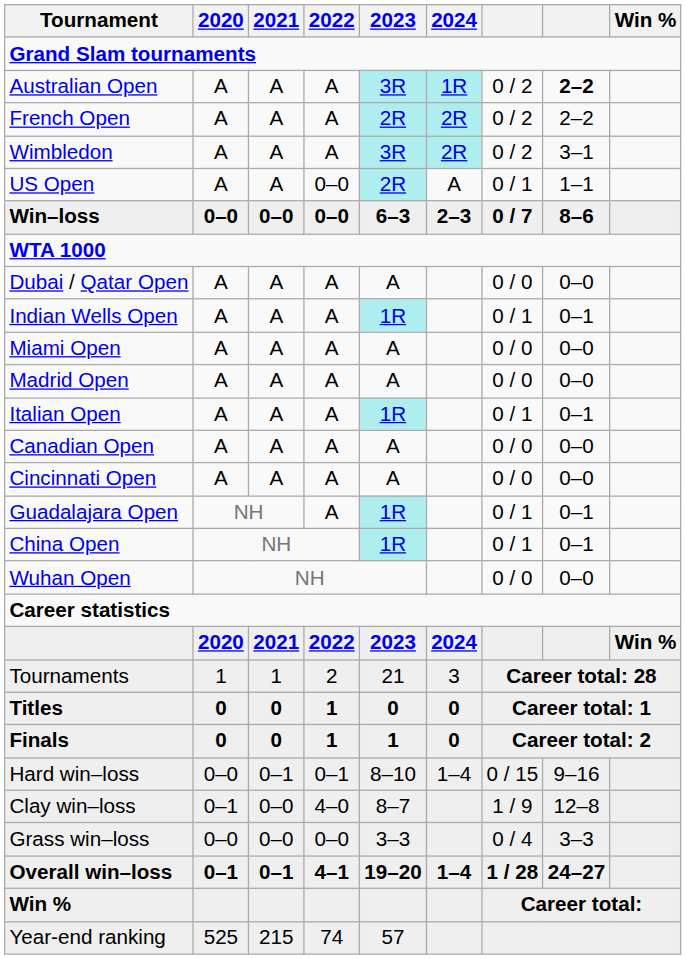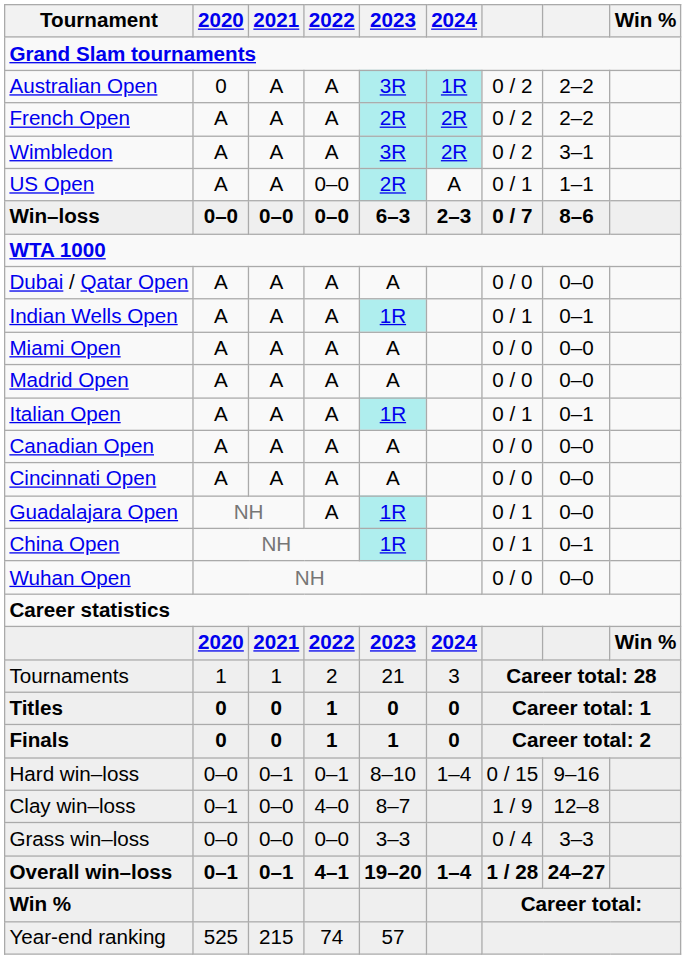 <table class="wikitable" style="text-align:center">
 <tr>
 <th>Tournament</th>
 <th><a href='#'>2020</a></th>
 <th><a href='#'>2021</a></th>
 <th><a href='#'>2022</a></th>
 <th><a href='#'>2023</a></th>
 <th><a href='#'>2024</a></th>
 <th></th>
 <th></th>
 <th>Win %</th>
 </tr>
 <tr>
 <td colspan="9" style="text-align:left"><strong><a href='#'>Grand Slam tournaments</a></strong></td>
 </tr>
 <tr>
 <td style=text-align:left><a href='#'>Australian Open</a></td>
-<td>A</td>
+<td>0</td>
 <td>A</td>
 <td>A</td>
 <td bgcolor=afeeee><a href='#'>3R</a></td>
 <td bgcolor=afeeee><a href='#'>1R</a></td>
 <td>0 / 2</td>
-<td><strong>2–2</strong></td>
+<td>2–2</td>
 <td></td>
 </tr>
 <tr>
 <td style=text-align:left><a href='#'>French Open</a></td>
 <td>A</td>
 <td>A</td>
 <td>A</td>
 <td bgcolor=afeeee><a href='#'>2R</a></td>
 <td bgcolor=afeeee><a href='#'>2R</a></td>
 <td>0 / 2</td>
 <td>2–2</td>
 <td></td>
 </tr>
 <tr>
 <td align="left"><a href='#'>Wimbledon</a></td>
 <td>A</td>
 <td>A</td>
 <td>A</td>
 <td bgcolor=afeeee><a href='#'>3R</a></td>
 <td bgcolor=afeeee><a href='#'>2R</a></td>
 <td>0 / 2</td>
 <td>3–1</td>
 <td></td>
 </tr>
 <tr>
 <td align="left"><a href='#'>US Open</a></td>
 <td>A</td>
 <td>A</td>
 <td>0–0</td>
 <td bgcolor=afeeee><a href='#'>2R</a></td>
 <td>A</td>
 <td>0 / 1</td>
 <td>1–1</td>
 <td></td>
 </tr>
 <tr style="background:#efefef;font-weight:bold">
 <td align="left">Win–loss</td>
 <td>0–0</td>
 <td>0–0</td>
 <td>0–0</td>
 <td>6–3</td>
 <td>2–3</td>
 <td>0 / 7</td>
 <td>8–6</td>
 <td></td>
 </tr>
 <tr>
 <td colspan="9" align="left"><strong><a href='#'>WTA 1000</a></strong></td>
 </tr>
 <tr>
 <td align="left"><a href='#'>Dubai</a> / <a href='#'>Qatar Open</a></td>
 <td>A</td>
 <td>A</td>
 <td>A</td>
 <td>A</td>
 <td></td>
 <td>0 / 0</td>
 <td>0–0</td>
 <td></td>
 </tr>
 <tr>
 <td align="left"><a href='#'>Indian Wells Open</a></td>
 <td>A</td>
 <td>A</td>
 <td>A</td>
 <td bgcolor=afeeee><a href='#'>1R</a></td>
 <td></td>
 <td>0 / 1</td>
 <td>0–1</td>
 <td></td>
 </tr>
 <tr>
 <td align="left"><a href='#'>Miami Open</a></td>
 <td>A</td>
 <td>A</td>
 <td>A</td>
 <td>A</td>
 <td></td>
 <td>0 / 0</td>
 <td>0–0</td>
 <td></td>
 </tr>
 <tr>
 <td align="left"><a href='#'>Madrid Open</a></td>
 <td>A</td>
 <td>A</td>
 <td>A</td>
 <td>A</td>
 <td></td>
 <td>0 / 0</td>
 <td>0–0</td>
 <td></td>
 </tr>
 <tr>
 <td align="left"><a href='#'>Italian Open</a></td>
 <td>A</td>
 <td>A</td>
 <td>A</td>
 <td bgcolor=afeeee><a href='#'>1R</a></td>
 <td></td>
 <td>0 / 1</td>
 <td>0–1</td>
 <td></td>
 </tr>
 <tr>
 <td align="left"><a href='#'>Canadian Open</a></td>
 <td>A</td>
 <td>A</td>
 <td>A</td>
 <td>A</td>
 <td></td>
 <td>0 / 0</td>
 <td>0–0</td>
 <td></td>
 </tr>
 <tr>
 <td align="left"><a href='#'>Cincinnati Open</a></td>
 <td>A</td>
 <td>A</td>
 <td>A</td>
 <td>A</td>
 <td></td>
 <td>0 / 0</td>
 <td>0–0</td>
 <td></td>
 </tr>
 <tr>
 <td align="left"><a href='#'>Guadalajara Open</a></td>
 <td colspan="2" style=color:#767676>NH</td>
 <td>A</td>
 <td bgcolor=afeeee><a href='#'>1R</a></td>
 <td></td>
 <td>0 / 1</td>
-<td>0–1</td>
+<td>0–0</td>
 <td></td>
 </tr>
 <tr>
 <td align="left"><a href='#'>China Open</a></td>
 <td colspan="3" style="color:#767676">NH</td>
 <td bgcolor="afeeee"><a href='#'>1R</a></td>
 <td></td>
 <td>0 / 1</td>
 <td>0–1</td>
 <td></td>
 </tr>
 <tr>
 <td align="left"><a href='#'>Wuhan Open</a></td>
 <td colspan="4" style="color:#767676">NH</td>
 <td></td>
 <td>0 / 0</td>
 <td>0–0</td>
 <td></td>
 </tr>
 <tr>
 <td colspan="9" align="left"><strong>Career statistics</strong></td>
 </tr>
 <tr style="background:#efefef;font-weight:bold">
 <td align="left"></td>
 <td><a href='#'>2020</a></td>
 <td><a href='#'>2021</a></td>
 <td><a href='#'>2022</a></td>
 <td><a href='#'>2023</a></td>
 <td><a href='#'>2024</a></td>
 <td></td>
 <td></td>
 <td>Win %</td>
 </tr>
 <tr bgcolor=efefef>
 <td align="left">Tournaments</td>
 <td>1</td>
 <td>1</td>
 <td>2</td>
 <td>21</td>
 <td>3</td>
 <td colspan="3"><strong>Career total: 28</strong></td>
 </tr>
 <tr style="background:#efefef;font-weight:bold">
 <td align="left">Titles</td>
 <td>0</td>
 <td>0</td>
 <td>1</td>
 <td>0</td>
 <td>0</td>
 <td colspan="3">Career total: 1</td>
 </tr>
 <tr style="background:#efefef;font-weight:bold">
 <td align="left">Finals</td>
 <td>0</td>
 <td>0</td>
 <td>1</td>
 <td>1</td>
 <td>0</td>
 <td colspan="3">Career total: 2</td>
 </tr>
 <tr bgcolor=efefef>
 <td align="left">Hard win–loss</td>
 <td>0–0</td>
 <td>0–1</td>
 <td>0–1</td>
 <td>8–10</td>
 <td>1–4</td>
 <td>0 / 15</td>
 <td>9–16</td>
 <td></td>
 </tr>
 <tr bgcolor=efefef>
 <td align="left">Clay win–loss</td>
 <td>0–1</td>
 <td>0–0</td>
 <td>4–0</td>
 <td>8–7</td>
 <td></td>
 <td>1 / 9</td>
 <td>12–8</td>
 <td></td>
 </tr>
 <tr bgcolor=efefef>
 <td align="left">Grass win–loss</td>
 <td>0–0</td>
 <td>0–0</td>
 <td>0–0</td>
 <td>3–3</td>
 <td></td>
 <td>0 / 4</td>
 <td>3–3</td>
 <td></td>
 </tr>
 <tr style="background:#efefef;font-weight:bold">
 <td align="left">Overall win–loss</td>
 <td>0–1</td>
 <td>0–1</td>
 <td>4–1</td>
 <td>19–20</td>
 <td>1–4</td>
 <td>1 / 28</td>
 <td>24–27</td>
 <td></td>
 </tr>
 <tr style="background:#efefef;font-weight:bold">
 <td align="left">Win %</td>
 <td></td>
 <td></td>
 <td></td>
 <td></td>
 <td></td>
 <td colspan="3">Career total: </td>
 </tr>
 <tr bgcolor=efefef>
 <td align="left">Year-end ranking</td>
 <td>525</td>
 <td>215</td>
 <td>74</td>
 <td>57</td>
 <td></td>
 <td colspan="3"></td>
 </tr>
 </table>
